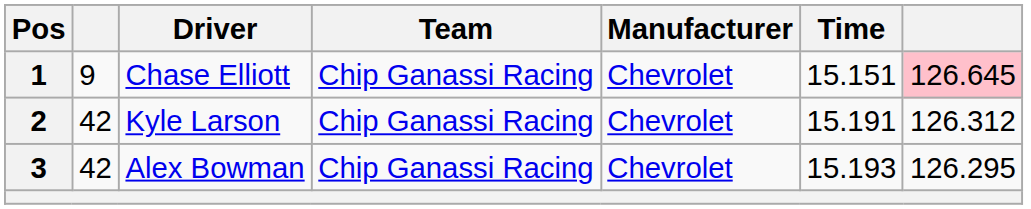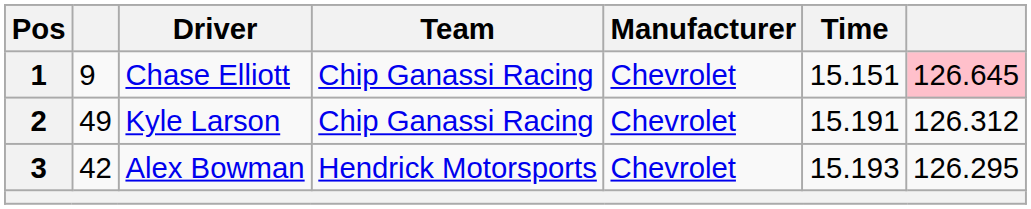 <table class="wikitable" style="font-size:95%">
 <tr>
 <th>Pos</th>
 <th></th>
 <th>Driver</th>
 <th>Team</th>
 <th>Manufacturer</th>
 <th>Time</th>
 <th></th>
 </tr>
 <tr>
 <th>1</th>
 <td>9</td>
 <td><a href='#'>Chase Elliott</a></td>
 <td><a href='#'>Chip Ganassi Racing</a></td>
 <td><a href='#'>Chevrolet</a></td>
 <td>15.151</td>
 <td style="background: pink;">126.645</td>
 </tr>
 <tr>
 <th>2</th>
-<td>42</td>
+<td>49</td>
 <td><a href='#'>Kyle Larson</a></td>
 <td><a href='#'>Chip Ganassi Racing</a></td>
 <td><a href='#'>Chevrolet</a></td>
 <td>15.191</td>
 <td>126.312</td>
 </tr>
 <tr>
 <th>3</th>
 <td>42</td>
 <td><a href='#'>Alex Bowman</a></td>
-<td><a href='#'>Chip Ganassi Racing</a></td>
+<td><a href='#'>Hendrick Motorsports</a></td>
 <td><a href='#'>Chevrolet</a></td>
 <td>15.193</td>
 <td>126.295</td>
 </tr>
 <tr>
 <th colspan="7"></th>
 </tr>
 </table>
